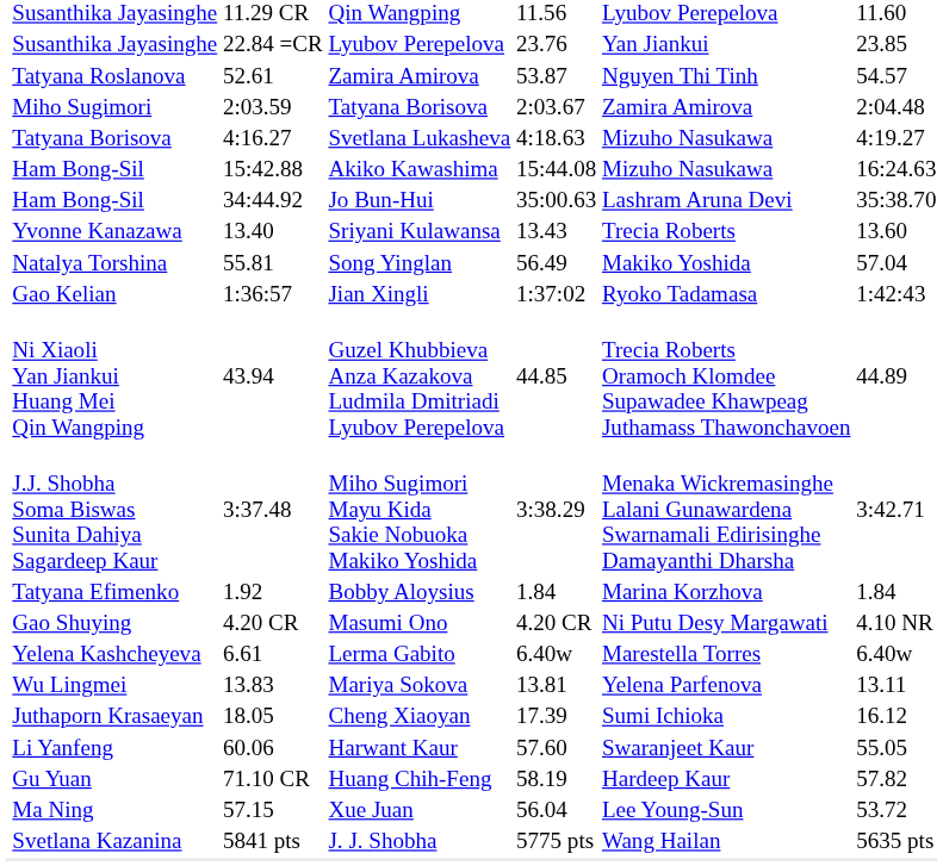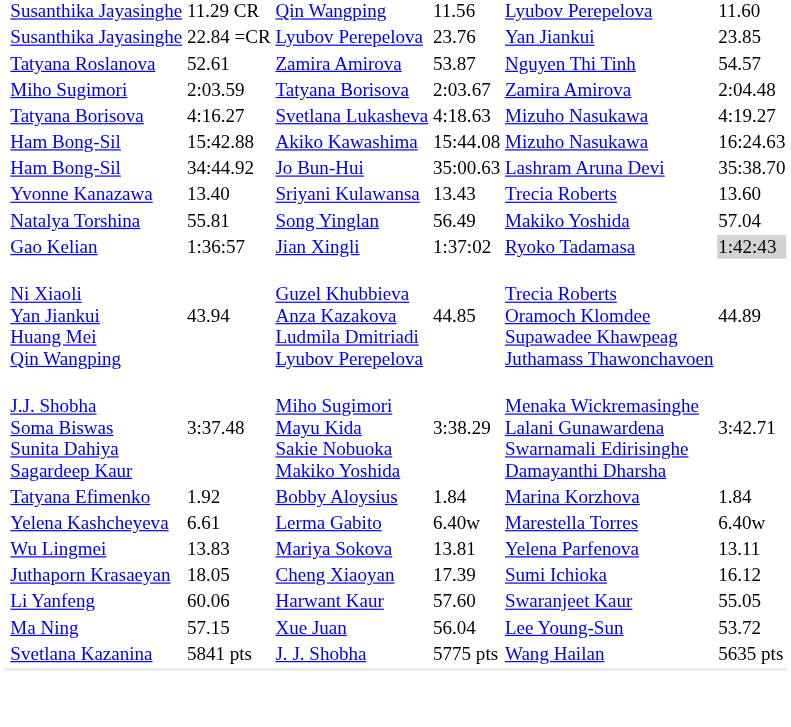 <table>
 <tr>
 <td></td>
 <td><a href='#'>Susanthika Jayasinghe</a> <br> </td>
 <td>11.29 CR</td>
 <td><a href='#'>Qin Wangping</a> <br> </td>
 <td>11.56</td>
 <td><a href='#'>Lyubov Perepelova</a> <br> </td>
 <td>11.60</td>
 </tr>
 <tr>
 <td></td>
 <td><a href='#'>Susanthika Jayasinghe</a> <br> </td>
 <td>22.84 =CR</td>
 <td><a href='#'>Lyubov Perepelova</a> <br> </td>
 <td>23.76</td>
 <td><a href='#'>Yan Jiankui</a> <br> </td>
 <td>23.85</td>
 </tr>
 <tr>
 <td></td>
 <td><a href='#'>Tatyana Roslanova</a>  <br> </td>
 <td>52.61</td>
 <td><a href='#'>Zamira Amirova</a> <br> </td>
 <td>53.87</td>
 <td><a href='#'>Nguyen Thi Tinh</a>  <br> </td>
 <td>54.57</td>
 </tr>
 <tr>
 <td></td>
 <td><a href='#'>Miho Sugimori</a> <br> </td>
 <td>2:03.59</td>
 <td><a href='#'>Tatyana Borisova</a> <br> </td>
 <td>2:03.67</td>
 <td><a href='#'>Zamira Amirova</a> <br> </td>
 <td>2:04.48</td>
 </tr>
 <tr>
 <td></td>
 <td><a href='#'>Tatyana Borisova</a> <br> </td>
 <td>4:16.27</td>
 <td><a href='#'>Svetlana Lukasheva</a> <br> </td>
 <td>4:18.63</td>
 <td><a href='#'>Mizuho Nasukawa</a> <br> </td>
 <td>4:19.27</td>
 </tr>
 <tr>
 <td></td>
 <td><a href='#'>Ham Bong-Sil</a> <br> </td>
 <td>15:42.88</td>
 <td><a href='#'>Akiko Kawashima</a> <br> </td>
 <td>15:44.08</td>
 <td><a href='#'>Mizuho Nasukawa</a> <br> </td>
 <td>16:24.63</td>
 </tr>
 <tr>
 <td></td>
 <td><a href='#'>Ham Bong-Sil</a> <br> </td>
 <td>34:44.92</td>
 <td><a href='#'>Jo Bun-Hui</a> <br> </td>
 <td>35:00.63</td>
 <td><a href='#'>Lashram Aruna Devi</a> <br> </td>
 <td>35:38.70</td>
 </tr>
 <tr>
 <td></td>
 <td><a href='#'>Yvonne Kanazawa</a> <br> </td>
 <td>13.40</td>
 <td><a href='#'>Sriyani Kulawansa</a> <br> </td>
 <td>13.43</td>
 <td><a href='#'>Trecia Roberts</a> <br> </td>
 <td>13.60</td>
 </tr>
 <tr>
 <td></td>
 <td><a href='#'>Natalya Torshina</a> <br> </td>
 <td>55.81</td>
 <td><a href='#'>Song Yinglan</a> <br> </td>
 <td>56.49</td>
 <td><a href='#'>Makiko Yoshida</a> <br> </td>
 <td>57.04</td>
 </tr>
 <tr>
 <td></td>
 <td><a href='#'>Gao Kelian</a> <br> </td>
 <td>1:36:57</td>
 <td><a href='#'>Jian Xingli</a> <br> </td>
 <td>1:37:02</td>
 <td><a href='#'>Ryoko Tadamasa</a> <br> </td>
-<td>1:42:43</td>
+<td style="background: lightgrey;">1:42:43</td>
 </tr>
 <tr>
 <td></td>
 <td><br><a href='#'>Ni Xiaoli</a><br><a href='#'>Yan Jiankui</a><br><a href='#'>Huang Mei</a><br><a href='#'>Qin Wangping</a></td>
 <td>43.94</td>
 <td><br><a href='#'>Guzel Khubbieva</a><br><a href='#'>Anza Kazakova</a><br><a href='#'>Ludmila Dmitriadi</a><br><a href='#'>Lyubov Perepelova</a></td>
 <td>44.85</td>
 <td><br><a href='#'>Trecia Roberts</a><br><a href='#'>Oramoch Klomdee</a><br><a href='#'>Supawadee Khawpeag</a><br><a href='#'>Juthamass Thawonchavoen</a></td>
 <td>44.89</td>
 </tr>
 <tr>
 <td></td>
 <td><br><a href='#'>J.J. Shobha</a><br><a href='#'>Soma Biswas</a><br><a href='#'>Sunita Dahiya</a><br><a href='#'>Sagardeep Kaur</a></td>
 <td>3:37.48</td>
 <td><br><a href='#'>Miho Sugimori</a><br><a href='#'>Mayu Kida</a><br><a href='#'>Sakie Nobuoka</a><br><a href='#'>Makiko Yoshida</a></td>
 <td>3:38.29</td>
 <td><br><a href='#'>Menaka Wickremasinghe</a><br><a href='#'>Lalani Gunawardena</a><br><a href='#'>Swarnamali Edirisinghe</a><br><a href='#'>Damayanthi Dharsha</a></td>
 <td>3:42.71</td>
 </tr>
 <tr>
 <td></td>
 <td><a href='#'>Tatyana Efimenko</a> <br> </td>
 <td>1.92</td>
 <td><a href='#'>Bobby Aloysius</a>  <br> </td>
 <td>1.84</td>
 <td><a href='#'>Marina Korzhova</a> <br></td>
 <td>1.84</td>
-</tr>
-<tr>
-<td></td>
-<td><a href='#'>Gao Shuying</a> <br> </td>
-<td>4.20 CR</td>
-<td><a href='#'>Masumi Ono</a> <br> </td>
-<td>4.20 CR</td>
-<td><a href='#'>Ni Putu Desy Margawati</a> <br> </td>
-<td>4.10 NR</td>
 </tr>
 <tr>
 <td></td>
 <td><a href='#'>Yelena Kashcheyeva</a> <br> </td>
 <td>6.61</td>
 <td><a href='#'>Lerma Gabito</a> <br> </td>
 <td>6.40w</td>
 <td><a href='#'>Marestella Torres</a> <br> </td>
 <td>6.40w</td>
 </tr>
 <tr>
 <td></td>
 <td><a href='#'>Wu Lingmei</a> <br> </td>
 <td>13.83</td>
 <td><a href='#'>Mariya Sokova</a> <br> </td>
 <td>13.81</td>
 <td><a href='#'>Yelena Parfenova</a>  <br> </td>
 <td>13.11</td>
 </tr>
 <tr>
 <td></td>
 <td><a href='#'>Juthaporn Krasaeyan</a> <br> </td>
 <td>18.05</td>
 <td><a href='#'>Cheng Xiaoyan</a> <br> </td>
 <td>17.39</td>
 <td><a href='#'>Sumi Ichioka</a> <br> </td>
 <td>16.12</td>
 </tr>
 <tr>
 <td></td>
 <td><a href='#'>Li Yanfeng</a> <br> </td>
 <td>60.06</td>
 <td><a href='#'>Harwant Kaur</a> <br> </td>
 <td>57.60</td>
 <td><a href='#'>Swaranjeet Kaur</a> <br> </td>
 <td>55.05</td>
 </tr>
 <tr>
 <td></td>
-<td><a href='#'>Gu Yuan</a> <br> </td>
-<td>71.10 CR</td>
-<td><a href='#'>Huang Chih-Feng</a> <br> </td>
-<td>58.19</td>
-<td><a href='#'>Hardeep Kaur</a> <br> </td>
-<td>57.82</td>
-</tr>
-<tr>
-<td></td>
 <td><a href='#'>Ma Ning</a> <br> </td>
 <td>57.15</td>
 <td><a href='#'>Xue Juan</a> <br> </td>
 <td>56.04</td>
 <td><a href='#'>Lee Young-Sun</a> <br> </td>
 <td>53.72</td>
 </tr>
 <tr>
 <td></td>
 <td><a href='#'>Svetlana Kazanina</a> <br> </td>
 <td>5841 pts</td>
 <td><a href='#'>J. J. Shobha</a> <br> </td>
 <td>5775 pts</td>
 <td><a href='#'>Wang Hailan</a>  <br> </td>
 <td>5635 pts</td>
 </tr>
 <tr bgcolor= e8e8e8>
 <td colspan=7></td>
 </tr>
 </table>
